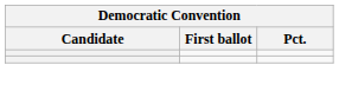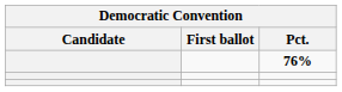 <table class="wikitable sortable plainrowheaders">
 <tr>
 <th colspan="3" >Democratic Convention</th>
 </tr>
 <tr style="background:#eee; text-align:center;">
 <th scope="col" style="width: 12em">Candidate</th>
 <th scope="col" style="width: 5em">First ballot</th>
 <th scope="col" style="width: 5em">Pct.</th>
+</tr>
+<tr>
+<th scope="row"><strong></strong></th>
+<td style="text-align:center;"></td>
+<td style="text-align:center;"><strong>76%</strong></td>
 </tr>
 <tr>
 <th scope="row"></th>
 <td style="text-align:center;"></td>
 <td style="text-align:center;"></td>
 </tr>
 <tr>
 <th scope="row"></th>
 <td style="text-align:center;"></td>
 <td style="text-align:center;"></td>
 </tr>
 </table>
